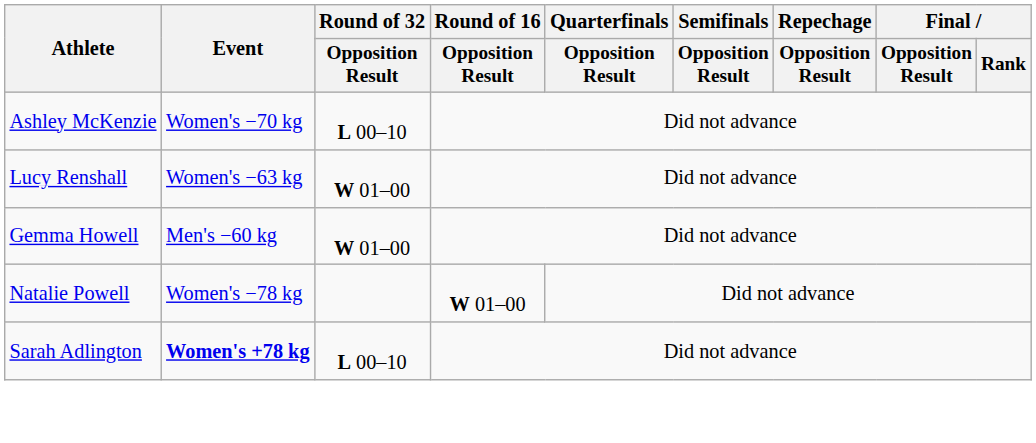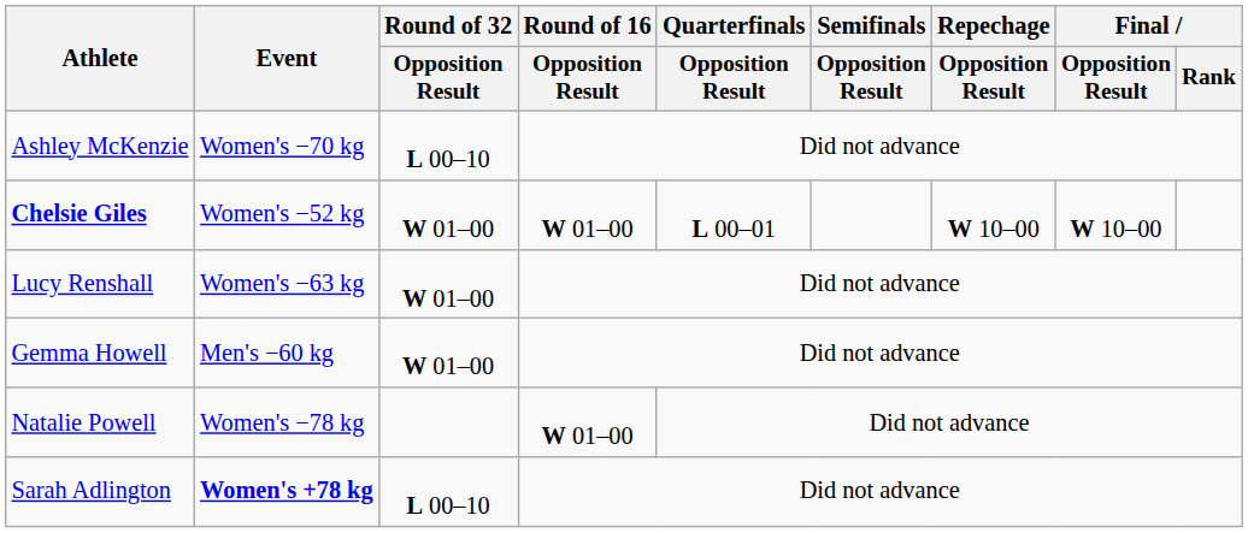 <table class=wikitable style=font-size:90%;text-align:center>
 <tr>
 <th rowspan=2>Athlete</th>
 <th rowspan=2>Event</th>
 <th>Round of 32</th>
 <th>Round of 16</th>
 <th>Quarterfinals</th>
 <th>Semifinals</th>
 <th>Repechage</th>
 <th colspan=2>Final / </th>
 </tr>
 <tr style=font-size:95%>
 <th>Opposition<br>Result</th>
 <th>Opposition<br>Result</th>
 <th>Opposition<br>Result</th>
 <th>Opposition<br>Result</th>
 <th>Opposition<br>Result</th>
 <th>Opposition<br>Result</th>
 <th>Rank</th>
 </tr>
 <tr>
 <td align=left><a href='#'>Ashley McKenzie</a></td>
 <td align=left><a href='#'>Women's −70 kg</a></td>
 <td><br><strong>L</strong> 00–10</td>
 <td colspan="6">Did not advance</td>
 </tr>
 <tr>
+<td align=left><strong><a href='#'>Chelsie Giles</a></strong></td>
+<td align=left><a href='#'>Women's −52 kg</a></td>
+<td><br><strong>W</strong> 01–00</td>
+<td><br><strong>W</strong> 01–00</td>
+<td><br><strong>L</strong> 00–01</td>
+<td></td>
+<td><br><strong>W</strong> 10–00</td>
+<td><br><strong>W</strong> 10–00</td>
+<td></td>
+</tr>
+<tr>
 <td align=left><a href='#'>Lucy Renshall</a></td>
 <td align=left><a href='#'>Women's −63 kg</a></td>
 <td><br><strong>W</strong> 01–00</td>
 <td colspan="6">Did not advance</td>
 </tr>
 <tr>
 <td align=left><a href='#'>Gemma Howell</a></td>
 <td align=left><a href='#'>Men's −60 kg</a></td>
 <td><br><strong>W</strong> 01–00</td>
 <td colspan=6>Did not advance</td>
 </tr>
 <tr>
 <td align=left><a href='#'>Natalie Powell</a></td>
 <td align=left><a href='#'>Women's −78 kg</a></td>
 <td></td>
 <td><br><strong>W</strong> 01–00</td>
 <td colspan=5>Did not advance</td>
 </tr>
 <tr>
 <td align=left><a href='#'>Sarah Adlington</a></td>
 <td align=left><strong><a href='#'>Women's +78 kg</a></strong></td>
 <td><br><strong>L</strong> 00–10</td>
 <td colspan=6>Did not advance</td>
 </tr>
 </table>
